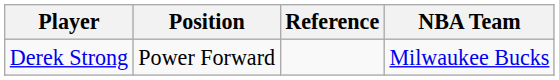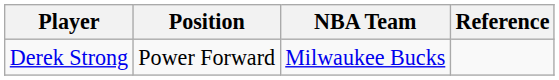 <table class="wikitable">
 <tr>
 <th>Player</th>
 <th>Position</th>
+<th>NBA Team</th>
 <th>Reference</th>
-<th>NBA Team</th>
 </tr>
 <tr>
 <td><a href='#'>Derek Strong</a></td>
 <td>Power Forward</td>
+<td><a href='#'>Milwaukee Bucks</a></td>
 <td></td>
-<td><a href='#'>Milwaukee Bucks</a></td>
 </tr>
 </table>
